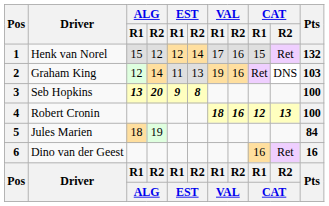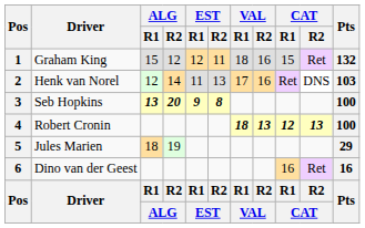 <table class="wikitable" style="font-size: 85%; text-align: center;">
 <tr>
 <th rowspan="2" valign="middle">Pos</th>
 <th rowspan="2" valign="middle">Driver</th>
 <th colspan="2"><a href='#'>ALG</a><br></th>
 <th colspan="2"><a href='#'>EST</a><br></th>
 <th colspan="2"><a href='#'>VAL</a><br></th>
 <th colspan="2"><a href='#'>CAT</a><br></th>
 <th rowspan="2" valign="middle">Pts</th>
 </tr>
 <tr>
 <th>R1</th>
 <th>R2</th>
 <th>R1</th>
 <th>R2</th>
 <th>R1</th>
 <th>R2</th>
 <th>R1</th>
 <th>R2</th>
 </tr>
 <tr>
 <th>1</th>
-<td align="left"> Henk van Norel</td>
+<td align="left"> Graham King</td>
 <td align="center" style="background-color:#dfdfdf">15</td>
 <td align="center" style="background-color:#dfdfdf">12</td>
 <td align="center" style="background-color:#ffdf9f">12</td>
-<td align="center" style="background-color:#ffdf9f">14</td>
-<td align="center" style="background-color:#dfdfdf">17</td>
+<td align="center" style="background-color:#ffdf9f">11</td>
+<td align="center" style="background-color:#dfdfdf">18</td>
 <td align="center" style="background-color:#dfdfdf">16</td>
 <td align="center" style="background-color:#dfdfdf">15</td>
 <td align="center" style="background-color:#efcfff">Ret</td>
 <th>132</th>
 </tr>
 <tr>
 <th>2</th>
-<td align="left"> Graham King</td>
+<td align="left"> Henk van Norel</td>
 <td align="center" style="background-color:#dfffdf">12</td>
 <td align="center" style="background-color:#ffdf9f">14</td>
 <td align="center" style="background-color:#dfdfdf">11</td>
 <td align="center" style="background-color:#dfdfdf">13</td>
-<td align="center" style="background-color:#ffdf9f">19</td>
+<td align="center" style="background-color:#ffdf9f">17</td>
 <td align="center" style="background-color:#ffdf9f">16</td>
 <td align="center" style="background-color:#efcfff">Ret</td>
 <td align="center" style="background-color:#ffffff">DNS</td>
 <th>103</th>
 </tr>
 <tr>
 <th>3</th>
 <td align="left"> Seb Hopkins</td>
 <td align="center" style="background-color:#ffffbf"><strong><em>13</em></strong></td>
 <td align="center" style="background-color:#ffffbf"><strong><em>20</em></strong></td>
 <td align="center" style="background-color:#ffffbf"><strong><em>9</em></strong></td>
 <td align="center" style="background-color:#ffffbf"><strong><em>8</em></strong></td>
 <td></td>
 <td></td>
 <td></td>
 <td></td>
 <th>100</th>
 </tr>
 <tr>
 <th>4</th>
 <td align="left"> Robert Cronin</td>
 <td></td>
 <td></td>
 <td></td>
 <td></td>
 <td align="center" style="background-color:#ffffbf"><strong><em>18</em></strong></td>
-<td align="center" style="background-color:#ffffbf"><strong><em>16</em></strong></td>
+<td align="center" style="background-color:#ffffbf"><strong><em>13</em></strong></td>
 <td align="center" style="background-color:#ffffbf"><strong><em>12</em></strong></td>
 <td align="center" style="background-color:#ffffbf"><strong><em>13</em></strong></td>
 <th>100</th>
 </tr>
 <tr>
 <th>5</th>
 <td align="left"> Jules Marien</td>
 <td align="center" style="background-color:#ffdf9f">18</td>
 <td align="center" style="background-color:#dfffdf">19</td>
 <td></td>
 <td></td>
 <td></td>
 <td></td>
 <td></td>
 <td></td>
-<th>84</th>
+<th>29</th>
 </tr>
 <tr>
 <th>6</th>
 <td align="left"> Dino van der Geest</td>
 <td></td>
 <td></td>
 <td></td>
 <td></td>
 <td></td>
 <td></td>
 <td align="center" style="background-color:#ffdf9f">16</td>
 <td align="center" style="background-color:#efcfff">Ret</td>
 <th>16</th>
 </tr>
 <tr>
 <th rowspan="2">Pos</th>
 <th rowspan="2">Driver</th>
 <th>R1</th>
 <th>R2</th>
 <th>R1</th>
 <th>R2</th>
 <th>R1</th>
 <th>R2</th>
 <th>R1</th>
 <th>R2</th>
 <th rowspan="2">Pts</th>
 </tr>
 <tr>
 <th colspan="2"><a href='#'>ALG</a><br></th>
 <th colspan="2"><a href='#'>EST</a><br></th>
 <th colspan="2"><a href='#'>VAL</a><br></th>
 <th colspan="2"><a href='#'>CAT</a><br></th>
 </tr>
 </table>
